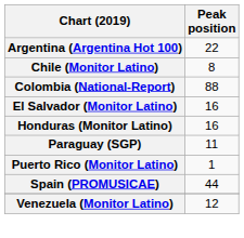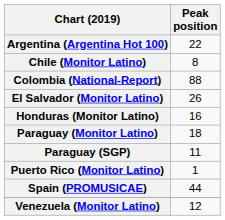 <table class="wikitable plainrowheaders sortable" style="text-align:center">
 <tr>
 <th scope="col">Chart (2019)</th>
 <th scope="col">Peak<br>position</th>
 </tr>
 <tr>
 <th scope="row">Argentina (<a href='#'>Argentina Hot 100</a>)</th>
 <td>22</td>
 </tr>
 <tr>
 <th scope="row">Chile (<a href='#'>Monitor Latino</a>)</th>
 <td>8</td>
 </tr>
 <tr>
 <th scope="row">Colombia (<a href='#'>National-Report</a>)</th>
 <td>88</td>
 </tr>
 <tr>
 <th scope="row">El Salvador (<a href='#'>Monitor Latino</a>)</th>
-<td>16</td>
+<td>26</td>
 </tr>
 <tr>
 <th scope="row">Honduras (Monitor Latino)</th>
 <td>16</td>
+</tr>
+<tr>
+<th scope="row">Paraguay (<a href='#'>Monitor Latino</a>)</th>
+<td>18</td>
 </tr>
 <tr>
 <th scope="row">Paraguay (SGP)</th>
 <td>11</td>
 </tr>
 <tr>
 <th scope="row">Puerto Rico (<a href='#'>Monitor Latino</a>)</th>
 <td>1</td>
 </tr>
 <tr>
 <th scope="row">Spain (<a href='#'>PROMUSICAE</a>)</th>
 <td>44</td>
 </tr>
 <tr>
 </tr>
 <tr>
 </tr>
 <tr>
 </tr>
 <tr>
 <th scope="row">Venezuela (<a href='#'>Monitor Latino</a>)</th>
 <td>12</td>
 </tr>
 </table>
